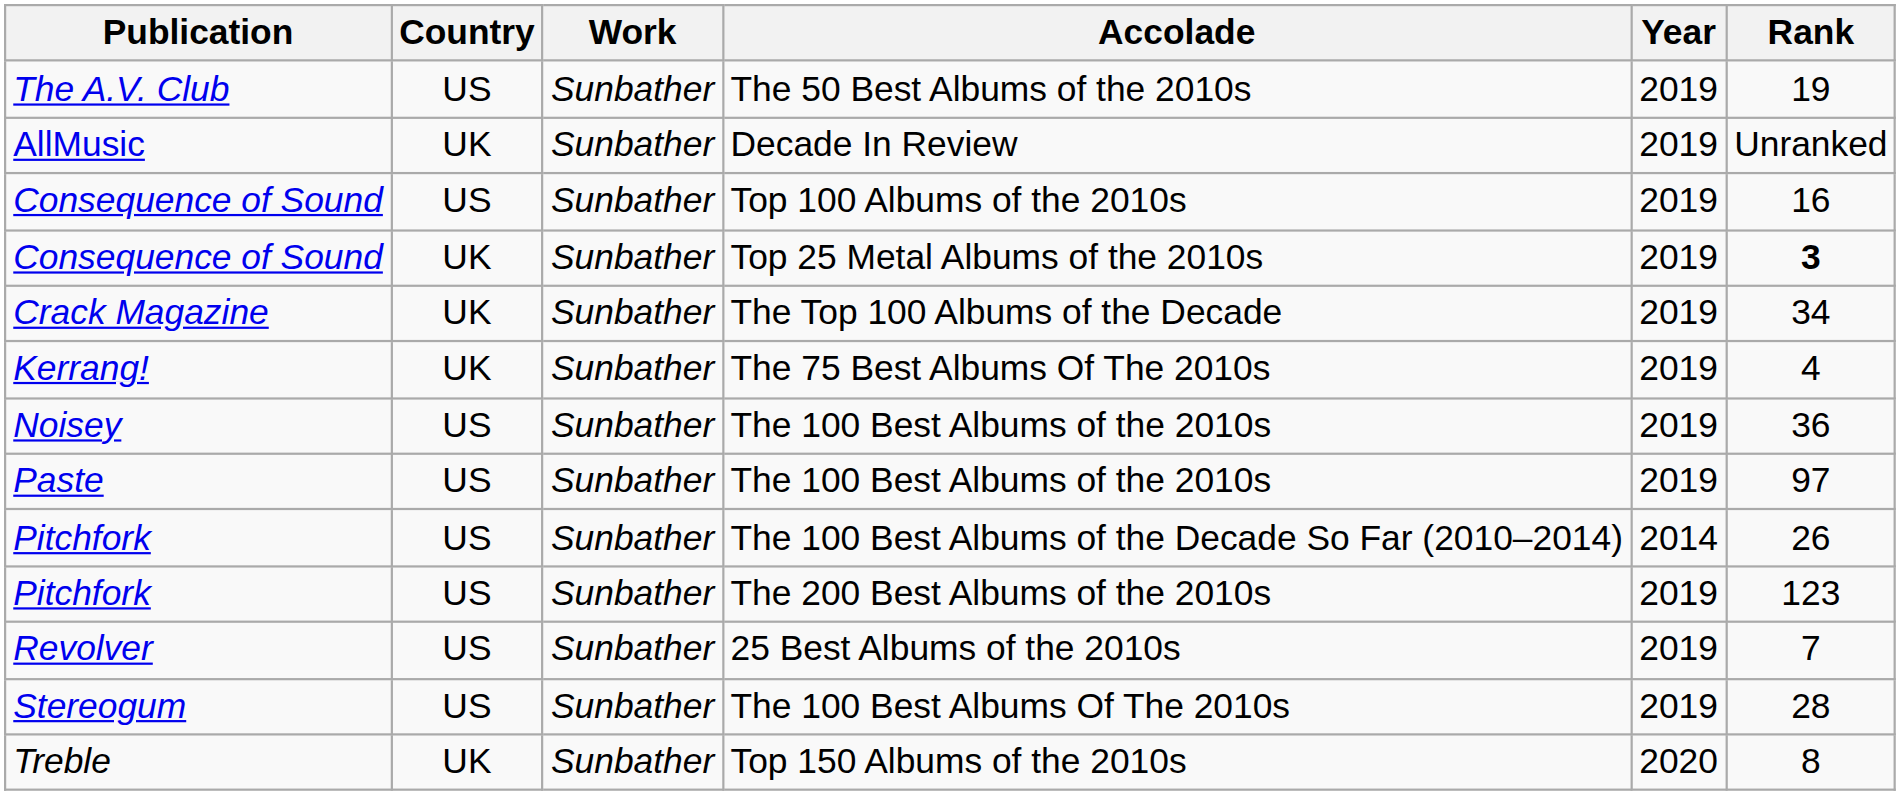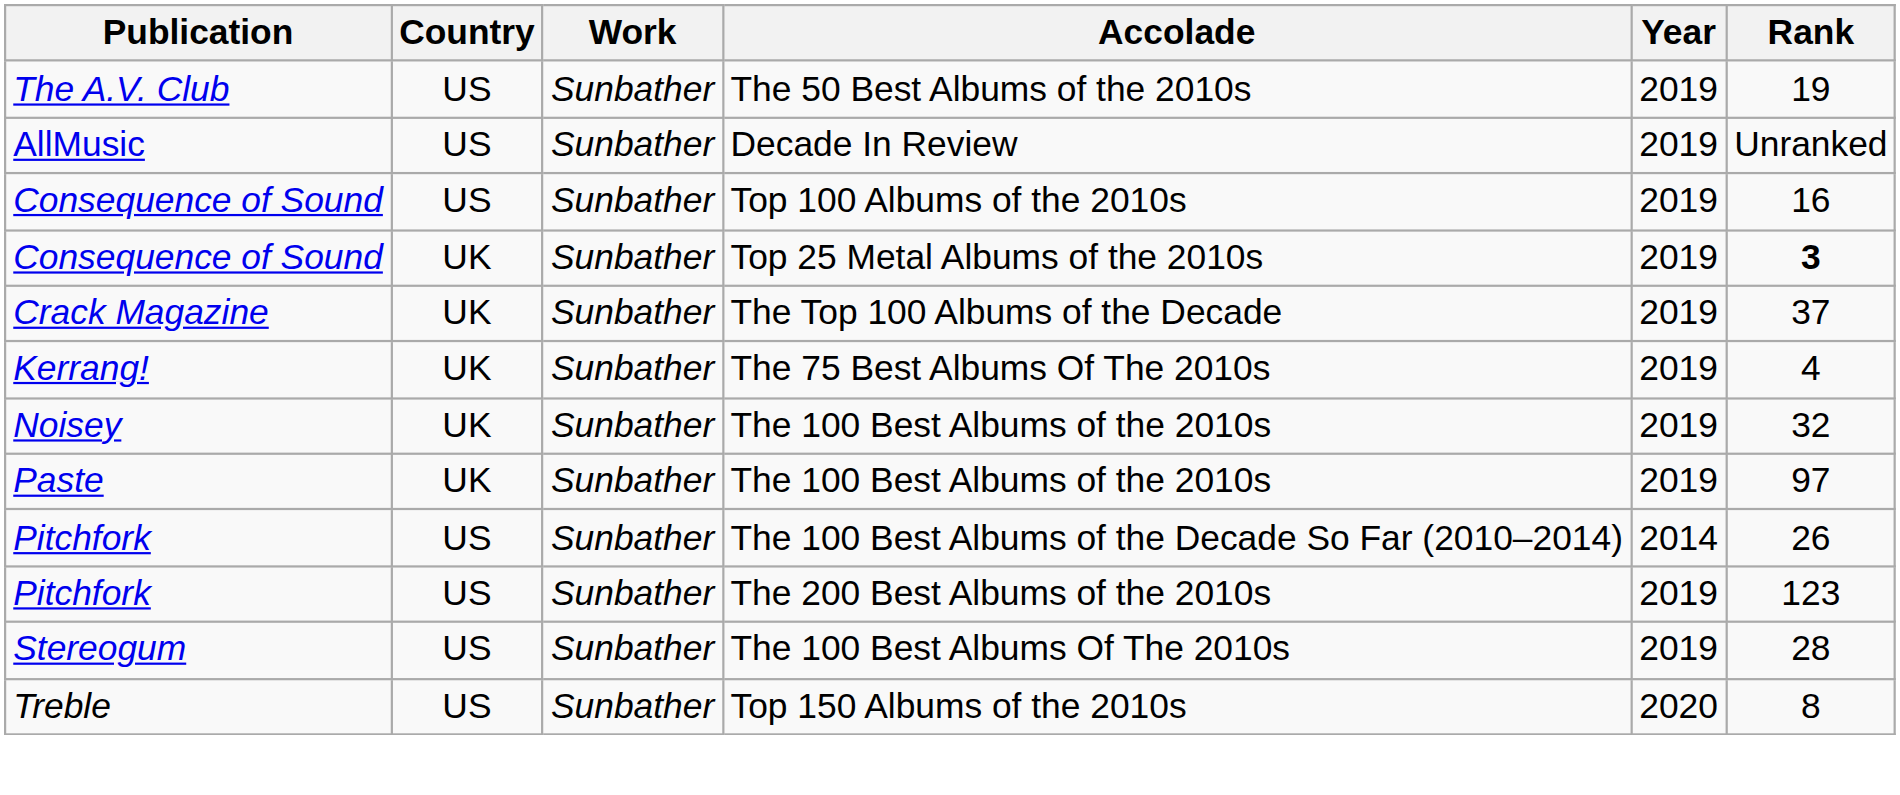 <table class="wikitable sortable">
 <tr>
 <th>Publication</th>
 <th>Country</th>
 <th>Work</th>
 <th>Accolade</th>
 <th>Year</th>
 <th>Rank</th>
 </tr>
 <tr>
 <td><em><a href='#'>The A.V. Club</a></em></td>
 <td align="center">US</td>
 <td><em>Sunbather</em></td>
 <td>The 50 Best Albums of the 2010s</td>
 <td>2019</td>
 <td align="center">19</td>
 </tr>
 <tr>
 <td><a href='#'>AllMusic</a></td>
-<td align="center">UK</td>
+<td align="center">US</td>
 <td><em>Sunbather</em></td>
 <td>Decade In Review</td>
 <td>2019</td>
 <td align="center">Unranked</td>
 </tr>
 <tr>
 <td><em><a href='#'>Consequence of Sound</a></em></td>
 <td align="center">US</td>
 <td><em>Sunbather</em></td>
 <td>Top 100 Albums of the 2010s</td>
 <td>2019</td>
 <td align="center">16</td>
 </tr>
 <tr>
 <td><em><a href='#'>Consequence of Sound</a></em></td>
 <td align="center">UK</td>
 <td><em>Sunbather</em></td>
 <td>Top 25 Metal Albums of the 2010s</td>
 <td>2019</td>
 <td align="center"><strong>3</strong></td>
 </tr>
 <tr>
 <td><em><a href='#'>Crack Magazine</a></em></td>
 <td align="center">UK</td>
 <td><em>Sunbather</em></td>
 <td>The Top 100 Albums of the Decade</td>
 <td>2019</td>
-<td align="center">34</td>
+<td align="center">37</td>
 </tr>
 <tr>
 <td><em><a href='#'>Kerrang!</a></em></td>
 <td align="center">UK</td>
 <td><em>Sunbather</em></td>
 <td>The 75 Best Albums Of The 2010s</td>
 <td>2019</td>
 <td align="center">4</td>
 </tr>
 <tr>
 <td><em><a href='#'>Noisey</a></em></td>
-<td align="center">US</td>
+<td align="center">UK</td>
 <td><em>Sunbather</em></td>
 <td>The 100 Best Albums of the 2010s</td>
 <td>2019</td>
-<td align="center">36</td>
+<td align="center">32</td>
 </tr>
 <tr>
 <td><em><a href='#'>Paste</a></em></td>
-<td align="center">US</td>
+<td align="center">UK</td>
 <td><em>Sunbather</em></td>
 <td>The 100 Best Albums of the 2010s</td>
 <td>2019</td>
 <td align="center">97</td>
 </tr>
 <tr>
 <td><em><a href='#'>Pitchfork</a></em></td>
 <td align="center">US</td>
 <td><em>Sunbather</em></td>
 <td>The 100 Best Albums of the Decade So Far (2010–2014)</td>
 <td>2014</td>
 <td align="center">26</td>
 </tr>
 <tr>
 <td><em><a href='#'>Pitchfork</a></em></td>
 <td align="center">US</td>
 <td><em>Sunbather</em></td>
 <td>The 200 Best Albums of the 2010s</td>
 <td>2019</td>
 <td align="center">123</td>
 </tr>
 <tr>
-<td><em><a href='#'>Revolver</a></em></td>
-<td align="center">US</td>
-<td><em>Sunbather</em></td>
-<td>25 Best Albums of the 2010s</td>
-<td>2019</td>
-<td align="center">7</td>
-</tr>
-<tr>
 <td><em><a href='#'>Stereogum</a></em></td>
 <td align="center">US</td>
 <td><em>Sunbather</em></td>
 <td>The 100 Best Albums Of The 2010s</td>
 <td>2019</td>
 <td align="center">28</td>
 </tr>
 <tr>
 <td><em>Treble</em></td>
-<td align="center">UK</td>
+<td align="center">US</td>
 <td><em>Sunbather</em></td>
 <td>Top 150 Albums of the 2010s</td>
 <td>2020</td>
 <td align="center">8</td>
 </tr>
 </table>
